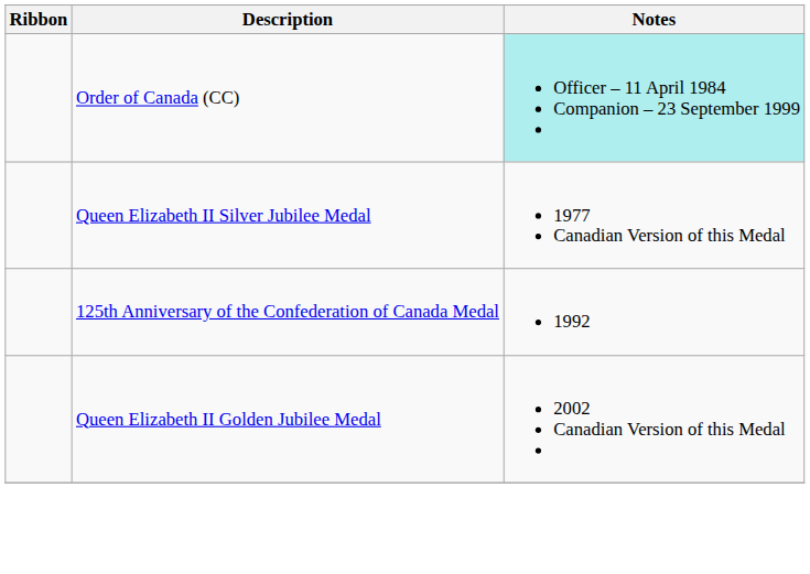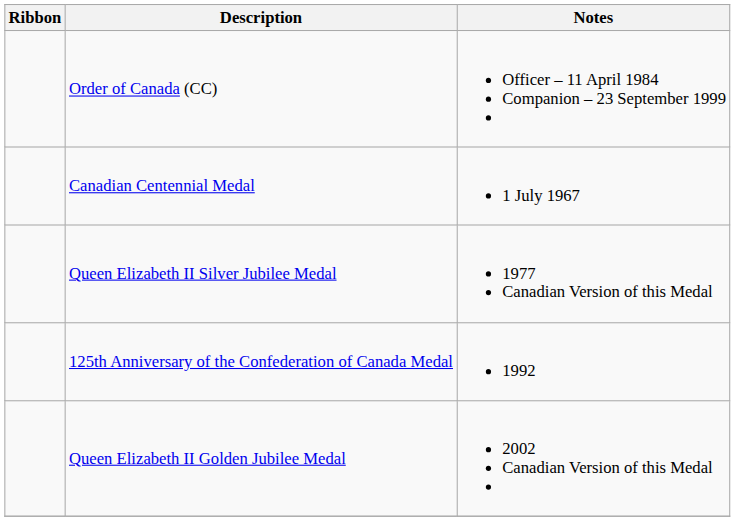 <table class="wikitable" style="margin:1em auto;">
 <tr>
 <th>Ribbon</th>
 <th>Description</th>
 <th>Notes</th>
 </tr>
 <tr>
 <td></td>
 <td><a href='#'>Order of Canada</a> (CC)</td>
-<td style="background: paleturquoise;"><br><ul><li>Officer – 11 April 1984</li><li>Companion – 23 September 1999</li><li></li></ul></td>
+<td><br><ul><li>Officer – 11 April 1984</li><li>Companion – 23 September 1999</li><li></li></ul></td>
+</tr>
+<tr>
+<td></td>
+<td><a href='#'>Canadian Centennial Medal</a></td>
+<td><br><ul><li>1 July 1967</li></ul></td>
 </tr>
 <tr>
 <td></td>
 <td><a href='#'>Queen Elizabeth II Silver Jubilee Medal</a></td>
 <td><br><ul><li>1977</li><li>Canadian Version of this Medal</li></ul></td>
 </tr>
 <tr>
 <td></td>
 <td><a href='#'>125th Anniversary of the Confederation of Canada Medal</a></td>
 <td><br><ul><li>1992</li></ul></td>
 </tr>
 <tr>
 <td></td>
 <td><a href='#'>Queen Elizabeth II Golden Jubilee Medal</a></td>
 <td><br><ul><li>2002</li><li>Canadian Version of this Medal</li><li></li></ul></td>
 </tr>
 <tr>
 </tr>
 </table>
